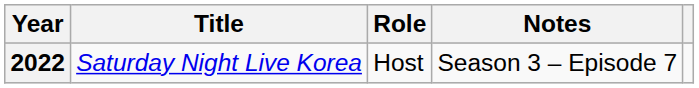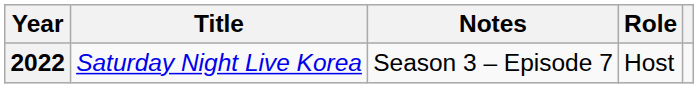 <table class="wikitable plainrowheaders">
 <tr>
 <th scope="col">Year</th>
 <th scope="col">Title</th>
+<th scope="col">Notes</th>
 <th scope="col">Role</th>
-<th scope="col">Notes</th>
 <th scope="col" class="unsortable"></th>
 </tr>
 <tr>
 <th scope="row" rowspan="1">2022</th>
 <td><em><a href='#'>Saturday Night Live Korea</a></em></td>
+<td>Season 3 – Episode 7</td>
 <td>Host</td>
-<td>Season 3 – Episode 7</td>
 <td style="text-align:center"></td>
 </tr>
 </table>
